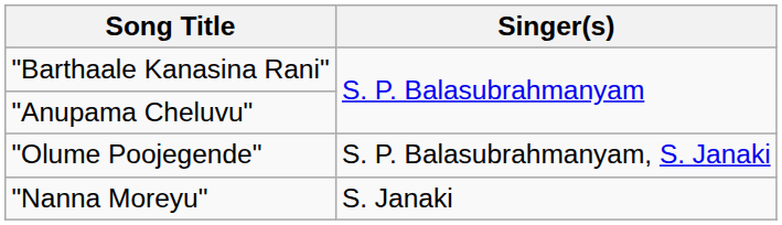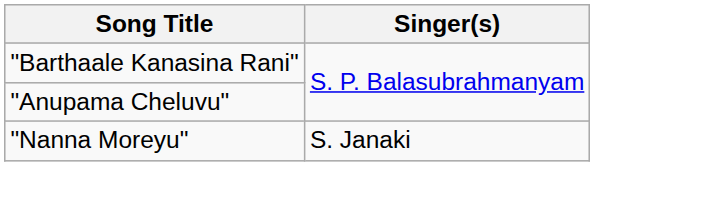 <table class="wikitable">
 <tr>
 <th>Song Title</th>
 <th>Singer(s)</th>
 </tr>
 <tr>
 <td>"Barthaale Kanasina Rani"</td>
 <td rowspan=2><a href='#'>S. P. Balasubrahmanyam</a></td>
 </tr>
 <tr>
 <td>"Anupama Cheluvu"</td>
 </tr>
 <tr>
-<td>"Olume Poojegende"</td>
-<td>S. P. Balasubrahmanyam, <a href='#'>S. Janaki</a></td>
-</tr>
-<tr>
 <td>"Nanna Moreyu"</td>
 <td>S. Janaki</td>
 </tr>
 </table>
